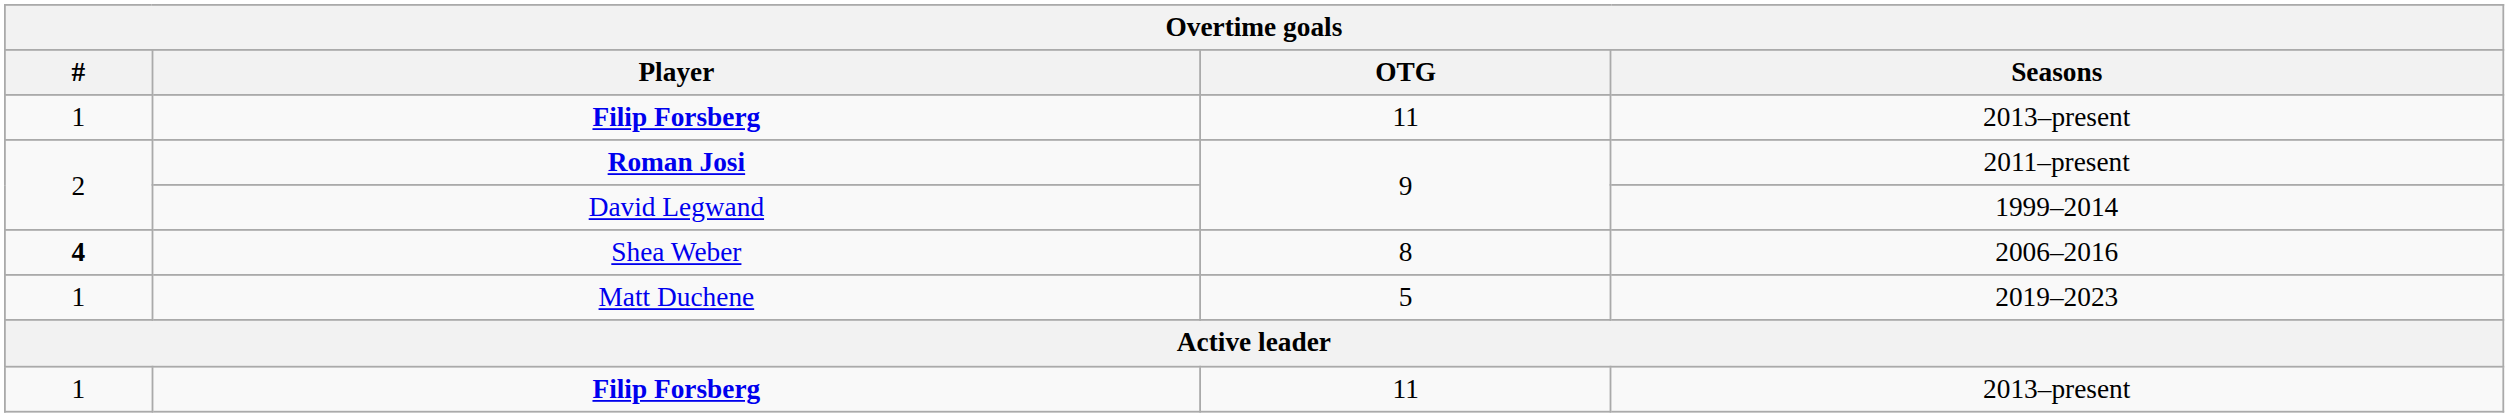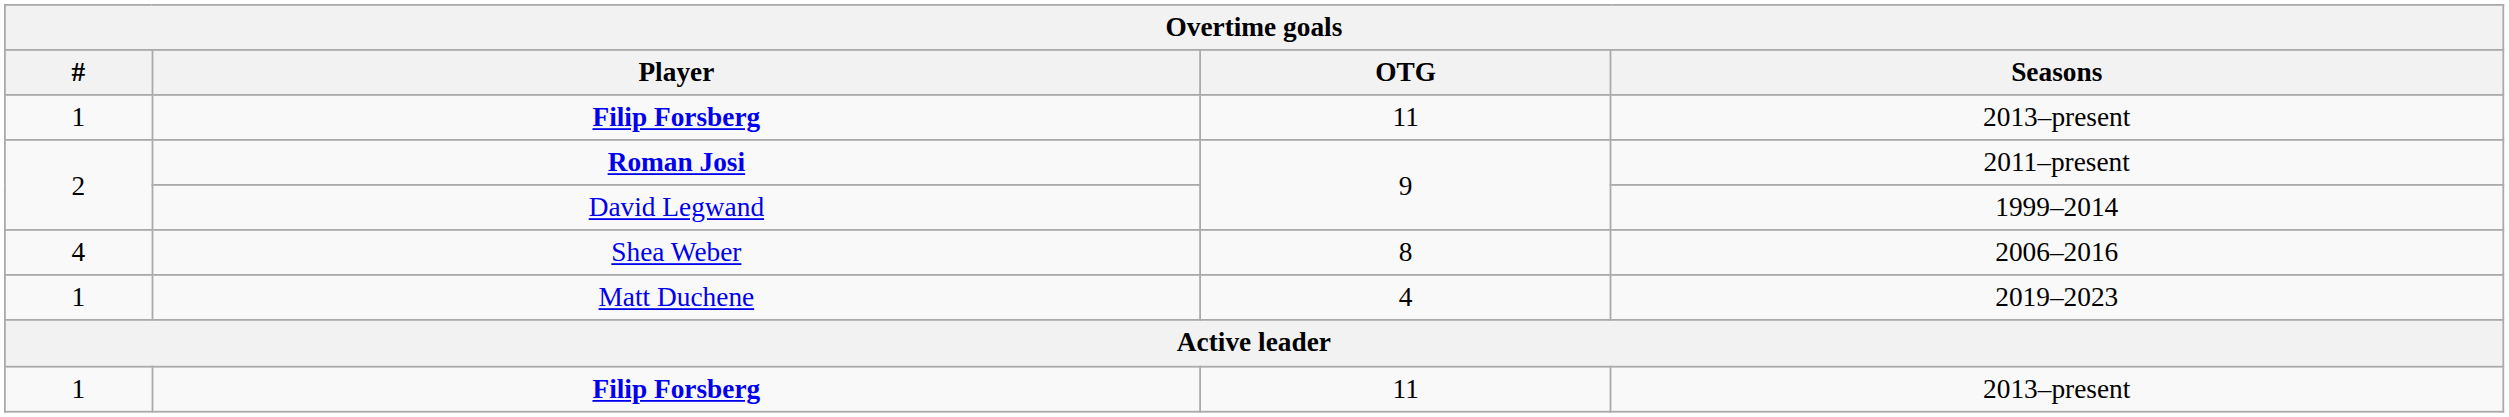 <table class="wikitable" style="text-align: center; font-size: 95%" width="70%">
 <tr>
 <th colspan="4">Overtime goals</th>
 </tr>
 <tr>
 <th>#</th>
 <th>Player</th>
 <th>OTG</th>
 <th>Seasons</th>
 </tr>
 <tr>
 <td>1</td>
 <td><strong><a href='#'>Filip Forsberg</a></strong></td>
 <td>11</td>
 <td>2013–present</td>
 </tr>
 <tr>
 <td rowspan="2">2</td>
 <td><strong><a href='#'>Roman Josi</a></strong></td>
 <td rowspan="2">9</td>
 <td>2011–present</td>
 </tr>
 <tr>
 <td><a href='#'>David Legwand</a></td>
 <td>1999–2014</td>
 </tr>
 <tr>
-<td><strong>4</strong></td>
+<td>4</td>
 <td><a href='#'>Shea Weber</a></td>
 <td>8</td>
 <td>2006–2016</td>
 </tr>
 <tr>
 <td>1</td>
 <td><a href='#'>Matt Duchene</a></td>
-<td>5</td>
+<td>4</td>
 <td>2019–2023</td>
 </tr>
 <tr>
 <th colspan="4">Active leader</th>
 </tr>
 <tr>
 <td>1</td>
 <td><strong><a href='#'>Filip Forsberg</a></strong></td>
 <td>11</td>
 <td>2013–present</td>
 </tr>
 </table>
